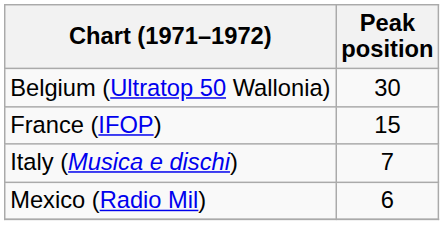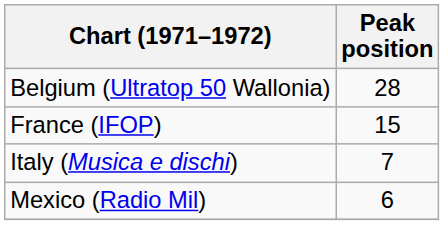 <table class="wikitable sortable">
 <tr>
 <th align="left">Chart (1971–1972)</th>
 <th align="left">Peak<br>position</th>
 </tr>
 <tr>
 <td align="left">Belgium (<a href='#'>Ultratop 50</a> Wallonia)</td>
-<td align="center">30</td>
+<td align="center">28</td>
 </tr>
 <tr>
 <td align="left">France (<a href='#'>IFOP</a>)</td>
 <td align="center">15</td>
 </tr>
 <tr>
 <td align="left">Italy (<em><a href='#'>Musica e dischi</a></em>)</td>
 <td align="center">7</td>
 </tr>
 <tr>
 <td align="left">Mexico (<a href='#'>Radio Mil</a>)</td>
 <td align="center">6</td>
 </tr>
 <tr>
 </tr>
 </table>
